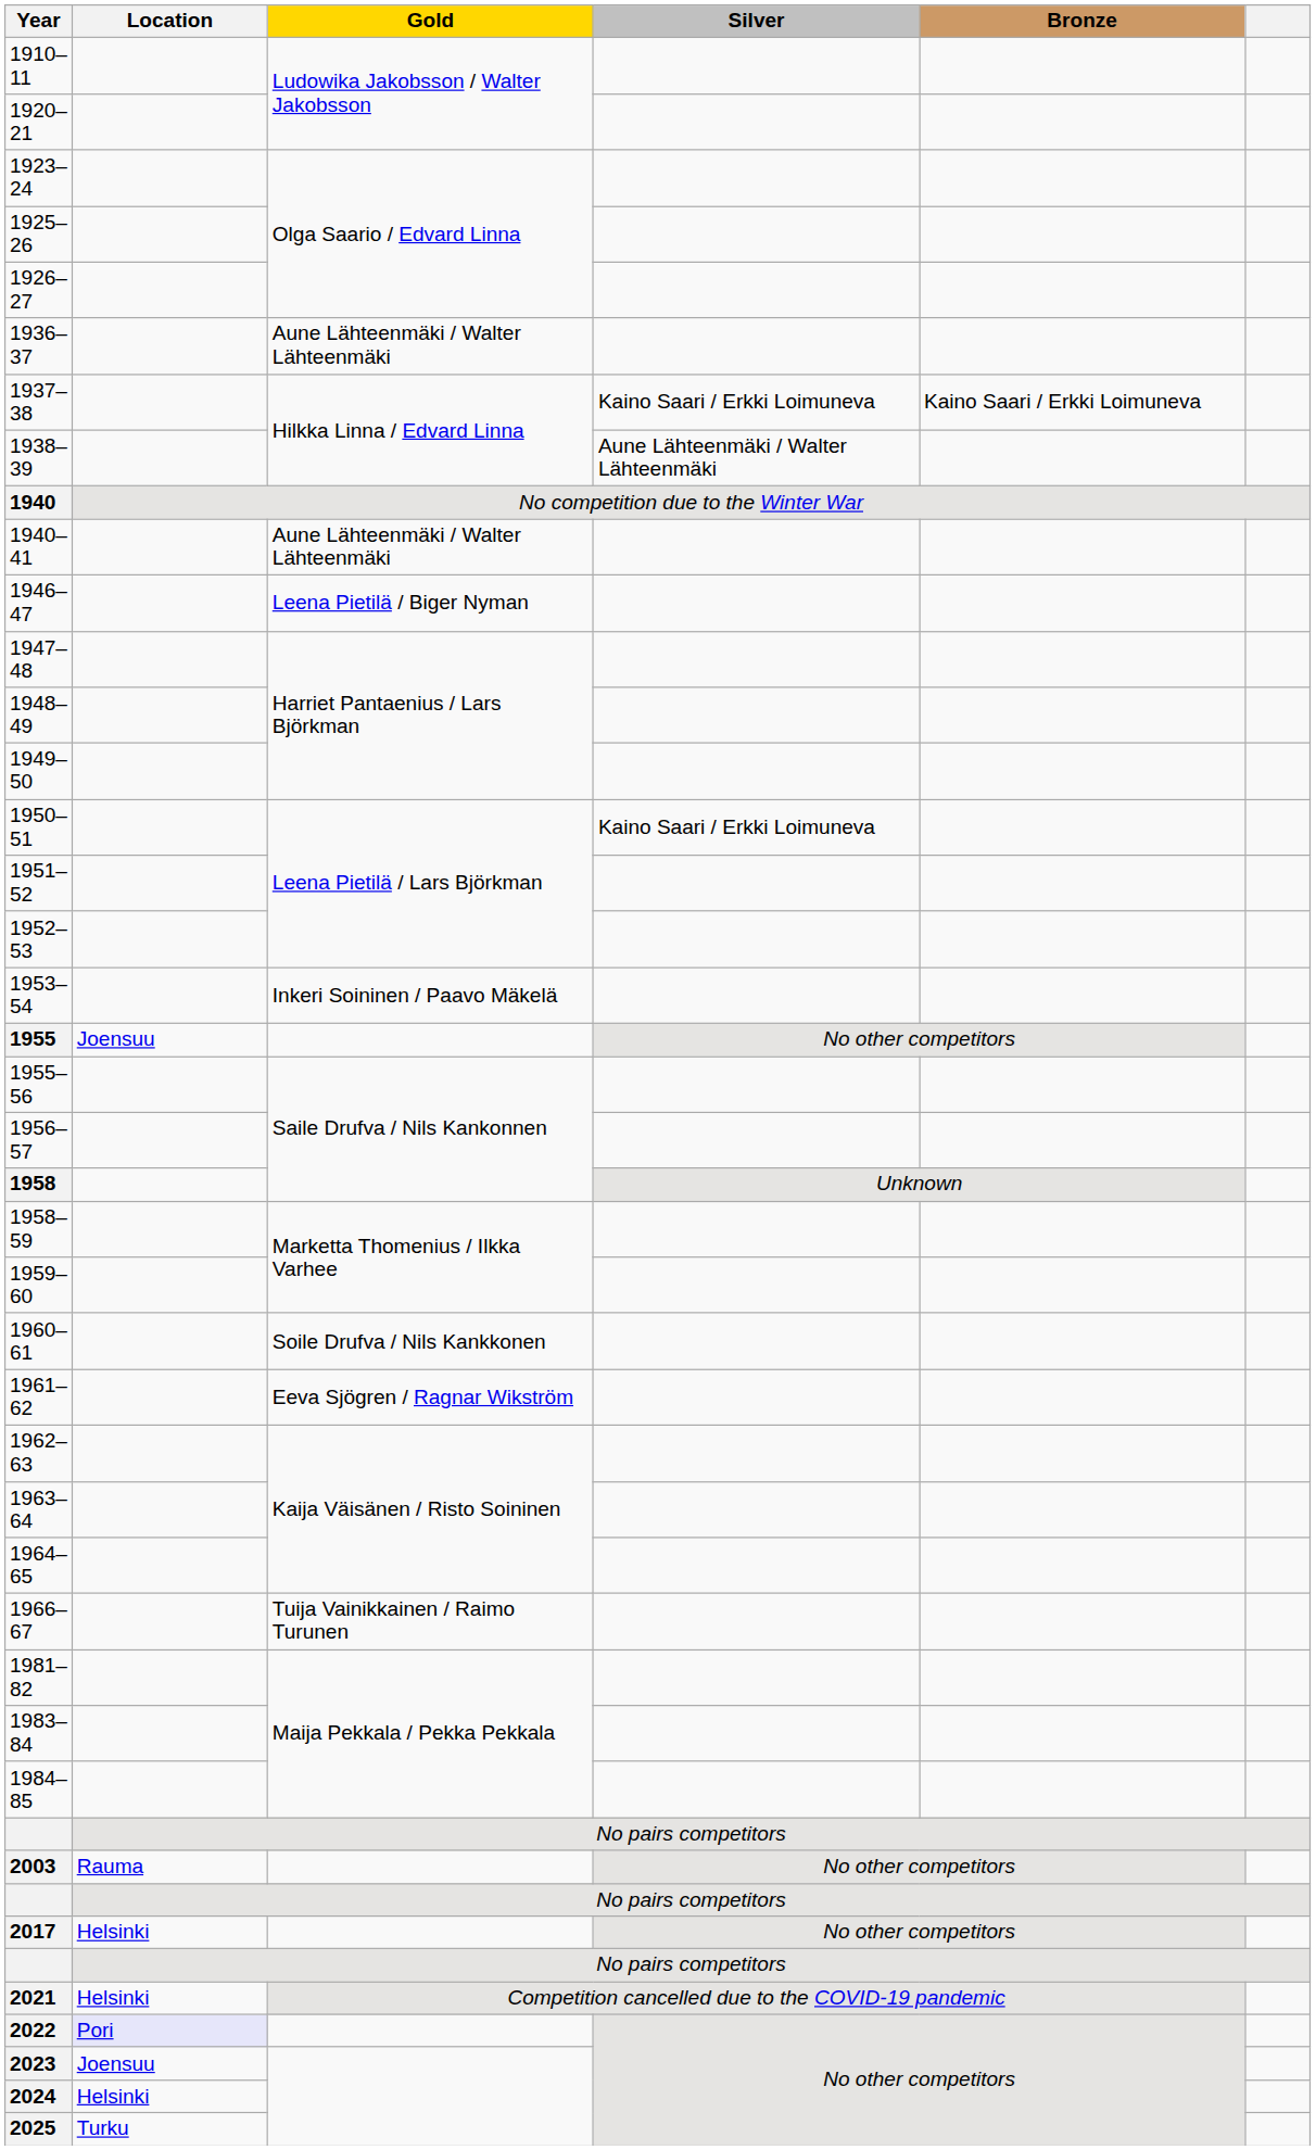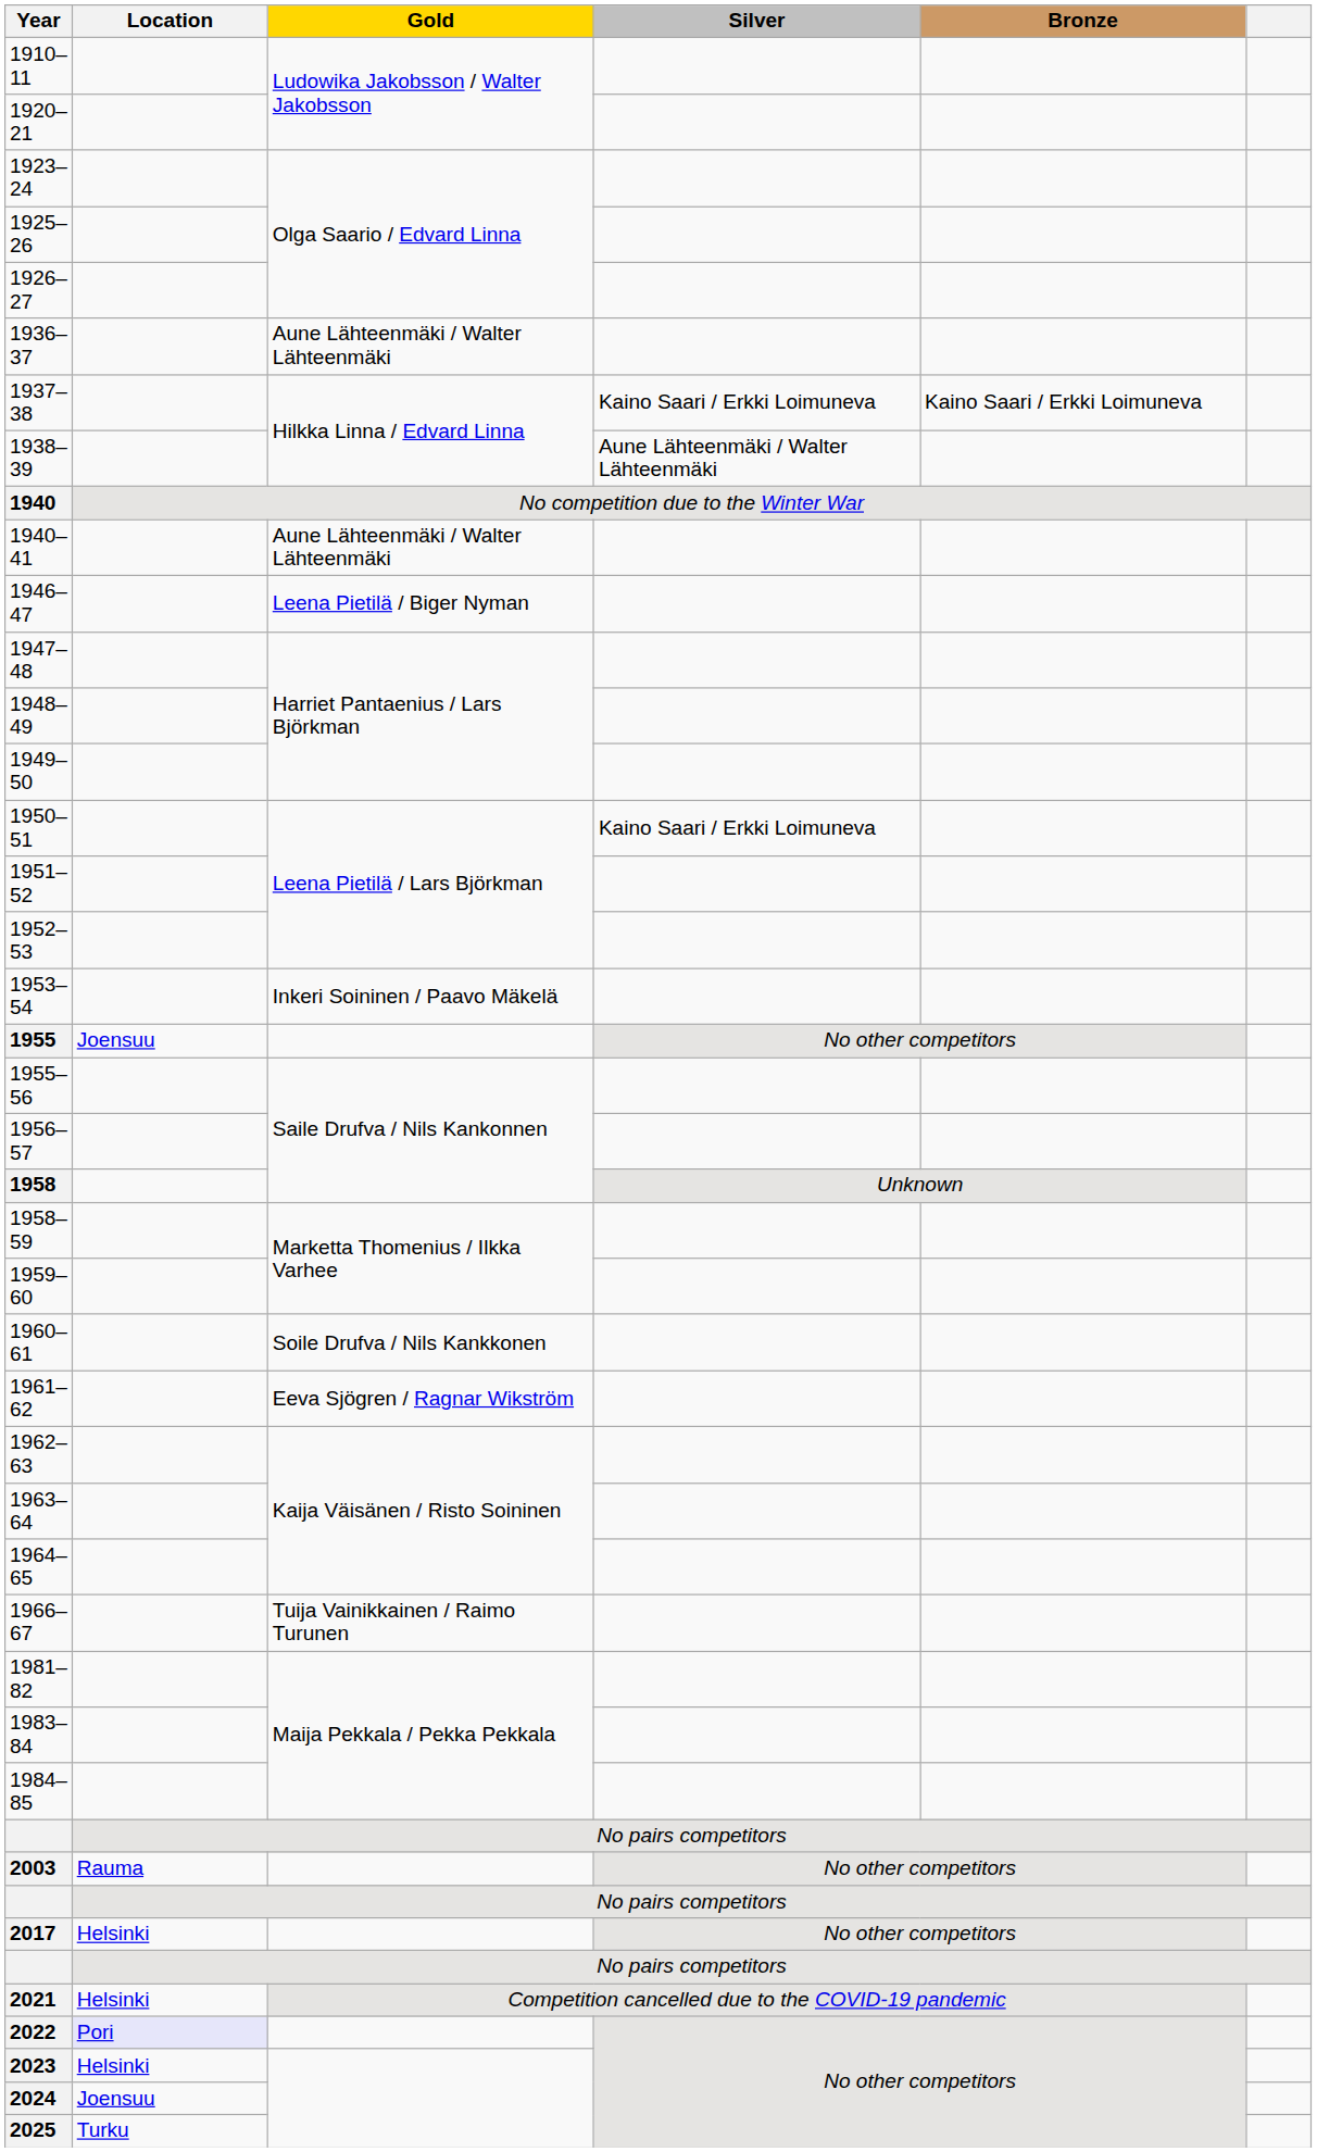 <table class="wikitable unsortable" style="text-align:left; width:80%">
 <tr>
 <th scope="col" style="text-align:center; width:5%">Year</th>
 <th scope="col" style="text-align:center; width:15%">Location</th>
 <td scope="col" style="text-align:center; width:25%; background:gold"><strong>Gold</strong></td>
 <td scope="col" style="text-align:center; width:25%; background:silver"><strong>Silver</strong></td>
 <td scope="col" style="text-align:center; width:25%; background:#c96"><strong>Bronze</strong></td>
 <th scope="col" style="text-align:center; width:5%"></th>
 </tr>
 <tr>
 <td>1910–11</td>
 <td></td>
 <td rowspan="2"><a href='#'>Ludowika Jakobsson</a> / <a href='#'>Walter Jakobsson</a></td>
 <td></td>
 <td></td>
 <td></td>
 </tr>
 <tr>
 <td>1920–21</td>
 <td></td>
 <td></td>
 <td></td>
 <td></td>
 </tr>
 <tr>
 <td>1923–24</td>
 <td></td>
 <td rowspan="3">Olga Saario / <a href='#'>Edvard Linna</a></td>
 <td></td>
 <td></td>
 <td></td>
 </tr>
 <tr>
 <td>1925–26</td>
 <td></td>
 <td></td>
 <td></td>
 <td></td>
 </tr>
 <tr>
 <td>1926–27</td>
 <td></td>
 <td></td>
 <td></td>
 <td></td>
 </tr>
 <tr>
 <td>1936–37</td>
 <td></td>
 <td>Aune Lähteenmäki / Walter Lähteenmäki</td>
 <td></td>
 <td></td>
 <td></td>
 </tr>
 <tr>
 <td>1937–38</td>
 <td></td>
 <td rowspan="2">Hilkka Linna / <a href='#'>Edvard Linna</a></td>
 <td>Kaino Saari / Erkki Loimuneva</td>
 <td>Kaino Saari / Erkki Loimuneva</td>
 <td></td>
 </tr>
 <tr>
 <td>1938–39</td>
 <td></td>
 <td>Aune Lähteenmäki / Walter Lähteenmäki</td>
 <td></td>
 <td></td>
 </tr>
 <tr>
 <th scope="row" style="text-align:left">1940</th>
 <td colspan="5" align="center" bgcolor="e5e4e2"><em>No competition due to the <a href='#'>Winter War</a></em></td>
 </tr>
 <tr>
 <td>1940–41</td>
 <td></td>
 <td>Aune Lähteenmäki / Walter Lähteenmäki</td>
 <td></td>
 <td></td>
 <td></td>
 </tr>
 <tr>
 <td>1946–47</td>
 <td></td>
 <td><a href='#'>Leena Pietilä</a> / Biger Nyman</td>
 <td></td>
 <td></td>
 <td></td>
 </tr>
 <tr>
 <td>1947–48</td>
 <td></td>
 <td rowspan="3">Harriet Pantaenius / Lars Björkman</td>
 <td></td>
 <td></td>
 <td></td>
 </tr>
 <tr>
 <td>1948–49</td>
 <td></td>
 <td></td>
 <td></td>
 <td></td>
 </tr>
 <tr>
 <td>1949–50</td>
 <td></td>
 <td></td>
 <td></td>
 <td></td>
 </tr>
 <tr>
 <td>1950–51</td>
 <td></td>
 <td rowspan="3"><a href='#'>Leena Pietilä</a> / Lars Björkman</td>
 <td>Kaino Saari / Erkki Loimuneva</td>
 <td></td>
 <td></td>
 </tr>
 <tr>
 <td>1951–52</td>
 <td></td>
 <td></td>
 <td></td>
 <td></td>
 </tr>
 <tr>
 <td>1952–53</td>
 <td></td>
 <td></td>
 <td></td>
 <td></td>
 </tr>
 <tr>
 <td>1953–54</td>
 <td></td>
 <td>Inkeri Soininen / Paavo Mäkelä</td>
 <td></td>
 <td></td>
 <td></td>
 </tr>
 <tr>
 <th scope="row" style="text-align:left">1955</th>
 <td><a href='#'>Joensuu</a></td>
 <td></td>
 <td colspan="2" bgcolor="e5e4e2" align="center"><em>No other competitors</em></td>
 <td></td>
 </tr>
 <tr>
 <td>1955–56</td>
 <td></td>
 <td rowspan="3">Saile Drufva / Nils Kankonnen</td>
 <td></td>
 <td></td>
 <td></td>
 </tr>
 <tr>
 <td>1956–57</td>
 <td></td>
 <td></td>
 <td></td>
 <td></td>
 </tr>
 <tr>
 <th scope="row" style="text-align:left">1958</th>
 <td></td>
 <td colspan="2" bgcolor="e5e4e2" align="center"><em>Unknown</em></td>
 <td></td>
 </tr>
 <tr>
 <td>1958–59</td>
 <td></td>
 <td rowspan="2">Marketta Thomenius / Ilkka Varhee</td>
 <td></td>
 <td></td>
 <td></td>
 </tr>
 <tr>
 <td>1959–60</td>
 <td></td>
 <td></td>
 <td></td>
 <td></td>
 </tr>
 <tr>
 <td>1960–61</td>
 <td></td>
 <td>Soile Drufva / Nils Kankkonen</td>
 <td></td>
 <td></td>
 <td></td>
 </tr>
 <tr>
 <td>1961–62</td>
 <td></td>
 <td>Eeva Sjögren / <a href='#'>Ragnar Wikström</a></td>
 <td></td>
 <td></td>
 <td></td>
 </tr>
 <tr>
 <td>1962–63</td>
 <td></td>
 <td rowspan="3">Kaija Väisänen / Risto Soininen</td>
 <td></td>
 <td></td>
 <td></td>
 </tr>
 <tr>
 <td>1963–64</td>
 <td></td>
 <td></td>
 <td></td>
 <td></td>
 </tr>
 <tr>
 <td>1964–65</td>
 <td></td>
 <td></td>
 <td></td>
 <td></td>
 </tr>
 <tr>
 <td>1966–67</td>
 <td></td>
 <td>Tuija Vainikkainen / Raimo Turunen</td>
 <td></td>
 <td></td>
 <td></td>
 </tr>
 <tr>
 <td>1981–82</td>
 <td></td>
 <td rowspan="3">Maija Pekkala / Pekka Pekkala</td>
 <td></td>
 <td></td>
 <td></td>
 </tr>
 <tr>
 <td>1983–84</td>
 <td></td>
 <td></td>
 <td></td>
 <td></td>
 </tr>
 <tr>
 <td>1984–85</td>
 <td></td>
 <td></td>
 <td></td>
 <td></td>
 </tr>
 <tr>
 <th scope="row" style="text-align:left"></th>
 <td colspan="5" bgcolor="e5e4e2" align="center"><em>No pairs competitors</em></td>
 </tr>
 <tr>
 <th scope="row" style="text-align:left">2003</th>
 <td><a href='#'>Rauma</a></td>
 <td></td>
 <td colspan="2" bgcolor="e5e4e2" align="center"><em>No other competitors</em></td>
 <td></td>
 </tr>
 <tr>
 <th scope="row" style="text-align:left"></th>
 <td colspan="5" bgcolor="e5e4e2" align="center"><em>No pairs competitors</em></td>
 </tr>
 <tr>
 <th scope="row" style="text-align:left">2017</th>
 <td><a href='#'>Helsinki</a></td>
 <td></td>
 <td colspan="2" bgcolor="e5e4e2" align="center"><em>No other competitors</em></td>
 <td></td>
 </tr>
 <tr>
 <th scope="row" style="text-align:left"></th>
 <td colspan="5" bgcolor="e5e4e2" align="center"><em>No pairs competitors</em></td>
 </tr>
 <tr>
 <th scope="row" style="text-align:left">2021</th>
 <td><a href='#'>Helsinki</a></td>
 <td colspan="3" bgcolor="e5e4e2" align="center"><em>Competition cancelled due to the <a href='#'>COVID-19 pandemic</a></em></td>
 <td></td>
 </tr>
 <tr>
 <th scope="row" style="text-align:left">2022</th>
 <td style="background: lavender;"><a href='#'>Pori</a></td>
 <td></td>
 <td colspan="2" rowspan="4" bgcolor="e5e4e2" align="center"><em>No other competitors</em></td>
 <td></td>
 </tr>
 <tr>
 <th scope="row" style="text-align:left">2023</th>
-<td><a href='#'>Joensuu</a></td>
+<td><a href='#'>Helsinki</a></td>
 <td rowspan="3"></td>
 <td></td>
 </tr>
 <tr>
 <th scope="row" style="text-align:left">2024</th>
-<td><a href='#'>Helsinki</a></td>
+<td><a href='#'>Joensuu</a></td>
 <td></td>
 </tr>
 <tr>
 <th scope="row" style="text-align:left">2025</th>
 <td><a href='#'>Turku</a></td>
 <td></td>
 </tr>
 </table>
